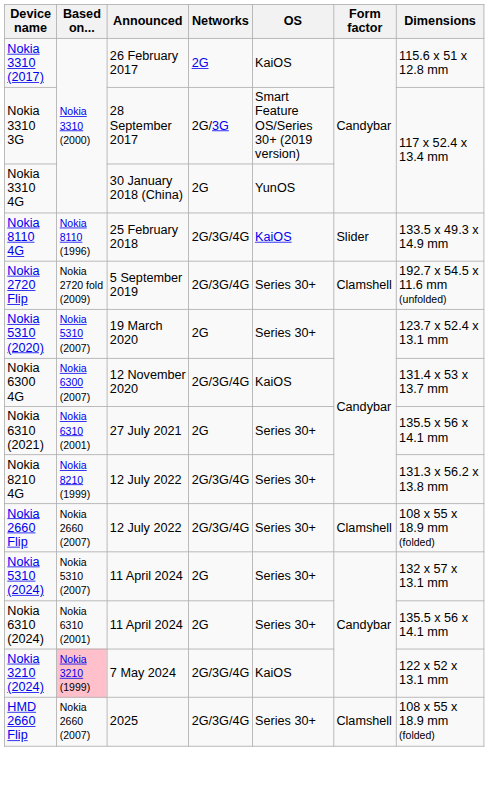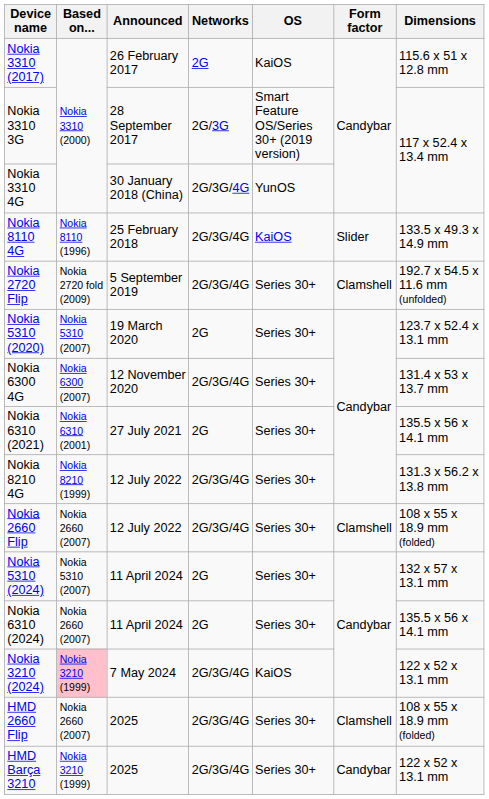 <table class="wikitable">
 <tr>
 <th>Device name</th>
 <th>Based on...</th>
 <th>Announced</th>
 <th>Networks</th>
 <th>OS</th>
 <th>Form factor</th>
 <th>Dimensions</th>
 </tr>
 <tr>
 <td><a href='#'>Nokia 3310 (2017)</a></td>
 <td rowspan="3"><small><a href='#'>Nokia 3310</a> (2000)</small></td>
 <td>26 February 2017</td>
 <td><a href='#'>2G</a></td>
 <td>KaiOS</td>
 <td rowspan="3">Candybar</td>
 <td>115.6 x 51 x 12.8 mm</td>
 </tr>
 <tr>
 <td>Nokia 3310 3G</td>
 <td>28 September 2017</td>
 <td>2G/<a href='#'>3G</a></td>
 <td>Smart Feature OS/Series 30+ (2019 version)</td>
 <td rowspan="2">117 x 52.4 x 13.4 mm</td>
 </tr>
 <tr>
 <td>Nokia 3310 4G</td>
 <td>30 January 2018 (China)</td>
-<td>2G</td>
+<td>2G/3G/<a href='#'>4G</a></td>
 <td>YunOS</td>
 </tr>
 <tr>
 <td><a href='#'>Nokia 8110 4G</a></td>
 <td><small><a href='#'>Nokia 8110</a> (1996)</small></td>
 <td>25 February 2018</td>
 <td>2G/3G/4G</td>
 <td><a href='#'>KaiOS</a></td>
 <td>Slider</td>
 <td>133.5 x 49.3 x 14.9 mm</td>
 </tr>
 <tr>
 <td><a href='#'>Nokia 2720 Flip</a></td>
 <td><small>Nokia 2720 fold (2009)</small></td>
 <td>5 September 2019</td>
 <td>2G/3G/4G</td>
 <td>Series 30+</td>
 <td>Clamshell</td>
 <td>192.7 x 54.5 x 11.6 mm <small>(unfolded)</small></td>
 </tr>
 <tr>
 <td><a href='#'>Nokia 5310 (2020)</a></td>
 <td><small><a href='#'>Nokia 5310</a> (2007)</small></td>
 <td>19 March 2020</td>
 <td>2G</td>
 <td>Series 30+</td>
 <td rowspan="4">Candybar</td>
 <td>123.7 x 52.4 x 13.1 mm</td>
 </tr>
 <tr>
 <td>Nokia 6300 4G</td>
 <td><small><a href='#'>Nokia 6300</a> (2007)</small></td>
 <td>12 November 2020</td>
 <td>2G/3G/4G</td>
-<td>KaiOS</td>
+<td>Series 30+</td>
 <td>131.4 x 53 x 13.7 mm</td>
 </tr>
 <tr>
 <td>Nokia 6310 (2021)</td>
 <td><small><a href='#'>Nokia 6310</a> (2001)</small></td>
 <td>27 July 2021</td>
 <td>2G</td>
 <td>Series 30+</td>
 <td>135.5 x 56 x 14.1 mm</td>
 </tr>
 <tr>
 <td>Nokia 8210 4G</td>
 <td><small><a href='#'>Nokia 8210</a> (1999)</small></td>
 <td>12 July 2022</td>
 <td>2G/3G/4G</td>
 <td>Series 30+</td>
 <td>131.3 x 56.2 x 13.8 mm</td>
 </tr>
 <tr>
 <td><a href='#'>Nokia 2660 Flip</a></td>
 <td><small>Nokia 2660 (2007)</small></td>
 <td>12 July 2022</td>
 <td>2G/3G/4G</td>
 <td>Series 30+</td>
 <td>Clamshell</td>
 <td>108 x 55 x 18.9 mm <small>(folded)</small></td>
 </tr>
 <tr>
 <td><a href='#'>Nokia 5310 (2024)</a></td>
 <td><small>Nokia 5310 (2007)</small></td>
 <td>11 April 2024</td>
 <td>2G</td>
 <td>Series 30+</td>
 <td rowspan="3">Candybar</td>
 <td>132 x 57 x 13.1 mm</td>
 </tr>
 <tr>
 <td>Nokia 6310 (2024)</td>
-<td><small>Nokia 6310 (2001)</small></td>
+<td><small>Nokia 2660 (2007)</small></td>
 <td>11 April 2024</td>
 <td>2G</td>
 <td>Series 30+</td>
 <td>135.5 x 56 x 14.1 mm</td>
 </tr>
 <tr>
 <td><a href='#'>Nokia 3210 (2024)</a></td>
 <td style="background: pink;"><small><a href='#'>Nokia 3210</a> (1999)</small></td>
 <td>7 May 2024</td>
 <td>2G/3G/4G</td>
 <td>KaiOS</td>
 <td>122 x 52 x 13.1 mm</td>
 </tr>
 <tr>
 <td><a href='#'>HMD 2660 Flip</a></td>
 <td><small>Nokia 2660 (2007)</small></td>
 <td>2025</td>
 <td>2G/3G/4G</td>
 <td>Series 30+</td>
 <td>Clamshell</td>
 <td>108 x 55 x 18.9 mm <small>(folded)</small></td>
 </tr>
+<tr>
+<td><a href='#'>HMD Barça 3210</a></td>
+<td><small><a href='#'>Nokia 3210</a> (1999)</small></td>
+<td>2025</td>
+<td>2G/3G/4G</td>
+<td>Series 30+</td>
+<td>Candybar</td>
+<td>122 x 52 x 13.1 mm</td>
+</tr>
 </table>
